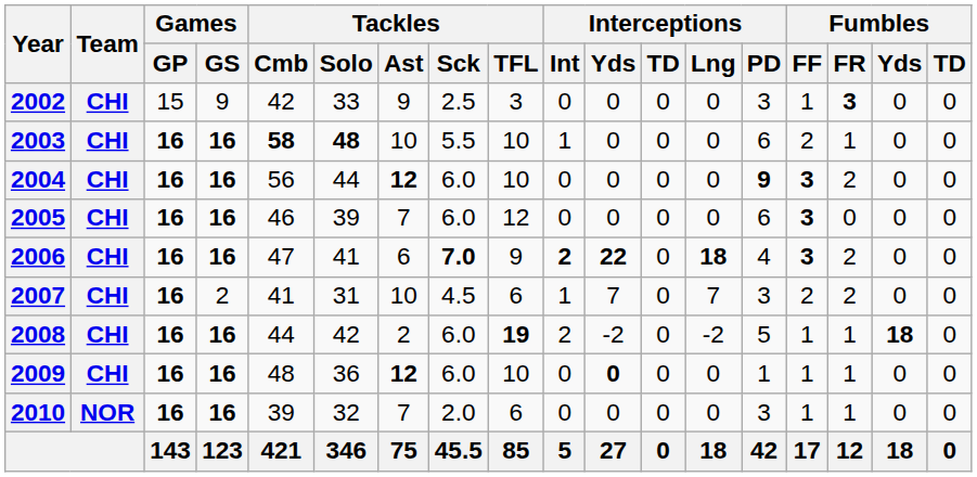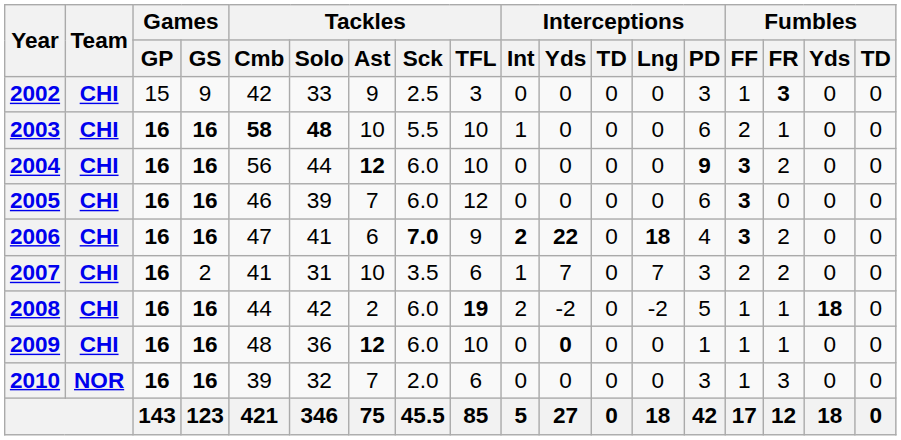 <table class="wikitable" style="text-align:center">
 <tr>
 <th rowspan="2">Year</th>
 <th rowspan="2">Team</th>
 <th colspan="2">Games</th>
 <th colspan="5">Tackles</th>
 <th colspan="5">Interceptions</th>
 <th colspan="4">Fumbles</th>
 </tr>
 <tr>
 <th>GP</th>
 <th>GS</th>
 <th>Cmb</th>
 <th>Solo</th>
 <th>Ast</th>
 <th>Sck</th>
 <th>TFL</th>
 <th>Int</th>
 <th>Yds</th>
 <th>TD</th>
 <th>Lng</th>
 <th>PD</th>
 <th>FF</th>
 <th>FR</th>
 <th>Yds</th>
 <th>TD</th>
 </tr>
 <tr>
 <th><a href='#'>2002</a></th>
 <th><a href='#'>CHI</a></th>
 <td>15</td>
 <td>9</td>
 <td>42</td>
 <td>33</td>
 <td>9</td>
 <td>2.5</td>
 <td>3</td>
 <td>0</td>
 <td>0</td>
 <td>0</td>
 <td>0</td>
 <td>3</td>
 <td>1</td>
 <td><strong>3</strong></td>
 <td>0</td>
 <td>0</td>
 </tr>
 <tr>
 <th><a href='#'>2003</a></th>
 <th><a href='#'>CHI</a></th>
 <td><strong>16</strong></td>
 <td><strong>16</strong></td>
 <td><strong>58</strong></td>
 <td><strong>48</strong></td>
 <td>10</td>
 <td>5.5</td>
 <td>10</td>
 <td>1</td>
 <td>0</td>
 <td>0</td>
 <td>0</td>
 <td>6</td>
 <td>2</td>
 <td>1</td>
 <td>0</td>
 <td>0</td>
 </tr>
 <tr>
 <th><a href='#'>2004</a></th>
 <th><a href='#'>CHI</a></th>
 <td><strong>16</strong></td>
 <td><strong>16</strong></td>
 <td>56</td>
 <td>44</td>
 <td><strong>12</strong></td>
 <td>6.0</td>
 <td>10</td>
 <td>0</td>
 <td>0</td>
 <td>0</td>
 <td>0</td>
 <td><strong>9</strong></td>
 <td><strong>3</strong></td>
 <td>2</td>
 <td>0</td>
 <td>0</td>
 </tr>
 <tr>
 <th><a href='#'>2005</a></th>
 <th><a href='#'>CHI</a></th>
 <td><strong>16</strong></td>
 <td><strong>16</strong></td>
 <td>46</td>
 <td>39</td>
 <td>7</td>
 <td>6.0</td>
 <td>12</td>
 <td>0</td>
 <td>0</td>
 <td>0</td>
 <td>0</td>
 <td>6</td>
 <td><strong>3</strong></td>
 <td>0</td>
 <td>0</td>
 <td>0</td>
 </tr>
 <tr>
 <th><a href='#'>2006</a></th>
 <th><a href='#'>CHI</a></th>
 <td><strong>16</strong></td>
 <td><strong>16</strong></td>
 <td>47</td>
 <td>41</td>
 <td>6</td>
 <td><strong>7.0</strong></td>
 <td>9</td>
 <td><strong>2</strong></td>
 <td><strong>22</strong></td>
 <td>0</td>
 <td><strong>18</strong></td>
 <td>4</td>
 <td><strong>3</strong></td>
 <td>2</td>
 <td>0</td>
 <td>0</td>
 </tr>
 <tr>
 <th><a href='#'>2007</a></th>
 <th><a href='#'>CHI</a></th>
 <td><strong>16</strong></td>
 <td>2</td>
 <td>41</td>
 <td>31</td>
 <td>10</td>
-<td>4.5</td>
+<td>3.5</td>
 <td>6</td>
 <td>1</td>
 <td>7</td>
 <td>0</td>
 <td>7</td>
 <td>3</td>
 <td>2</td>
 <td>2</td>
 <td>0</td>
 <td>0</td>
 </tr>
 <tr>
 <th><a href='#'>2008</a></th>
 <th><a href='#'>CHI</a></th>
 <td><strong>16</strong></td>
 <td><strong>16</strong></td>
 <td>44</td>
 <td>42</td>
 <td>2</td>
 <td>6.0</td>
 <td><strong>19</strong></td>
 <td>2</td>
 <td>-2</td>
 <td>0</td>
 <td>-2</td>
 <td>5</td>
 <td>1</td>
 <td>1</td>
 <td><strong>18</strong></td>
 <td>0</td>
 </tr>
 <tr>
 <th><a href='#'>2009</a></th>
 <th><a href='#'>CHI</a></th>
 <td><strong>16</strong></td>
 <td><strong>16</strong></td>
 <td>48</td>
 <td>36</td>
 <td><strong>12</strong></td>
 <td>6.0</td>
 <td>10</td>
 <td>0</td>
 <td><strong>0</strong></td>
 <td>0</td>
 <td>0</td>
 <td>1</td>
 <td>1</td>
 <td>1</td>
 <td>0</td>
 <td>0</td>
 </tr>
 <tr>
 <th><a href='#'>2010</a></th>
 <th><a href='#'>NOR</a></th>
 <td><strong>16</strong></td>
 <td><strong>16</strong></td>
 <td>39</td>
 <td>32</td>
 <td>7</td>
 <td>2.0</td>
 <td>6</td>
 <td>0</td>
 <td>0</td>
 <td>0</td>
 <td>0</td>
 <td>3</td>
 <td>1</td>
-<td>1</td>
+<td>3</td>
 <td>0</td>
 <td>0</td>
 </tr>
 <tr>
 <th colspan="2"></th>
 <th>143</th>
 <th>123</th>
 <th>421</th>
 <th>346</th>
 <th>75</th>
 <th>45.5</th>
 <th>85</th>
 <th>5</th>
 <th>27</th>
 <th>0</th>
 <th>18</th>
 <th>42</th>
 <th>17</th>
 <th>12</th>
 <th>18</th>
 <th>0</th>
 </tr>
 </table>
